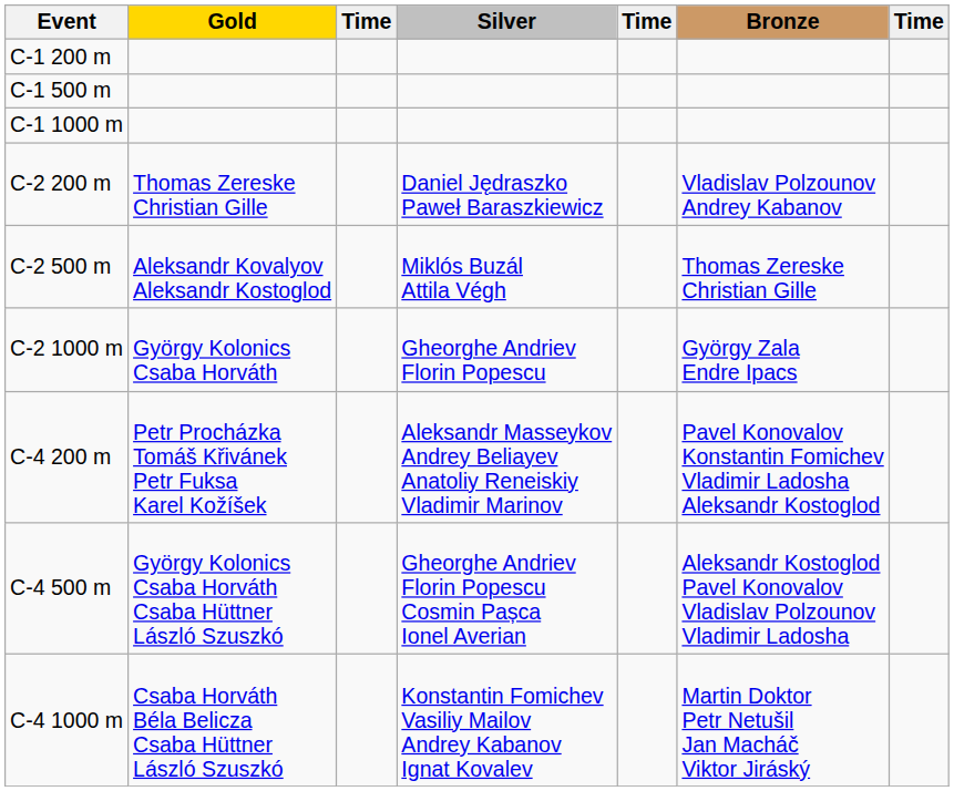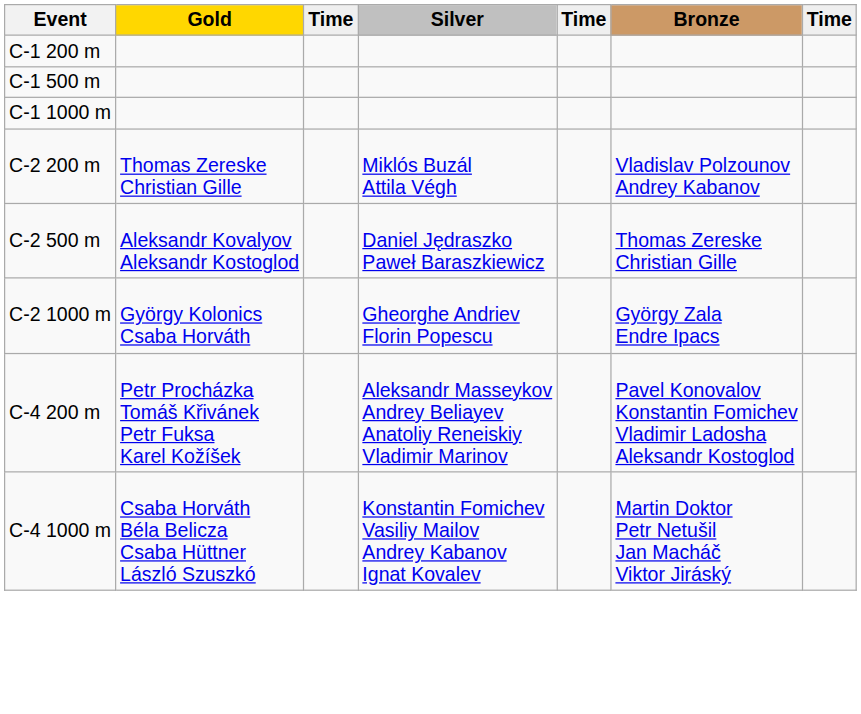 <table class="wikitable">
 <tr>
 <th>Event</th>
 <td align=center bgcolor="gold"><strong>Gold</strong></td>
 <td align=center bgcolor="EFEFEF"><strong>Time</strong></td>
 <td align=center bgcolor="silver"><strong>Silver</strong></td>
 <td align=center bgcolor="EFEFEF"><strong>Time</strong></td>
 <td align=center bgcolor="CC9966"><strong>Bronze</strong></td>
 <td align=center bgcolor="EFEFEF"><strong>Time</strong></td>
 </tr>
 <tr>
 <td>C-1 200 m</td>
 <td></td>
 <td></td>
 <td></td>
 <td></td>
 <td></td>
 <td></td>
 </tr>
 <tr>
 <td>C-1 500 m</td>
 <td></td>
 <td></td>
 <td></td>
 <td></td>
 <td></td>
 <td></td>
 </tr>
 <tr>
 <td>C-1 1000 m</td>
 <td></td>
 <td></td>
 <td></td>
 <td></td>
 <td></td>
 <td></td>
 </tr>
 <tr>
 <td>C-2 200 m</td>
 <td><br><a href='#'>Thomas Zereske</a><br><a href='#'>Christian Gille</a></td>
 <td></td>
-<td><br><a href='#'>Daniel Jędraszko</a><br><a href='#'>Paweł Baraszkiewicz</a></td>
+<td><br><a href='#'>Miklós Buzál</a><br><a href='#'>Attila Végh</a></td>
 <td></td>
 <td><br><a href='#'>Vladislav Polzounov</a><br><a href='#'>Andrey Kabanov</a></td>
 <td></td>
 </tr>
 <tr>
 <td>C-2 500 m</td>
 <td><br><a href='#'>Aleksandr Kovalyov</a><br><a href='#'>Aleksandr Kostoglod</a></td>
 <td></td>
-<td><br><a href='#'>Miklós Buzál</a><br><a href='#'>Attila Végh</a></td>
+<td><br><a href='#'>Daniel Jędraszko</a><br><a href='#'>Paweł Baraszkiewicz</a></td>
 <td></td>
 <td><br><a href='#'>Thomas Zereske</a><br><a href='#'>Christian Gille</a></td>
 <td></td>
 </tr>
 <tr>
 <td>C-2 1000 m</td>
 <td><br><a href='#'>György Kolonics</a><br><a href='#'>Csaba Horváth</a></td>
 <td></td>
 <td><br><a href='#'>Gheorghe Andriev</a><br><a href='#'>Florin Popescu</a></td>
 <td></td>
 <td><br><a href='#'>György Zala</a><br><a href='#'>Endre Ipacs</a></td>
 <td></td>
 </tr>
 <tr>
 <td>C-4 200 m</td>
 <td><br><a href='#'>Petr Procházka</a><br><a href='#'>Tomáš Křivánek</a><br><a href='#'>Petr Fuksa</a><br><a href='#'>Karel Kožíšek</a></td>
 <td></td>
 <td><br><a href='#'>Aleksandr Masseykov</a><br><a href='#'>Andrey Beliayev</a><br><a href='#'>Anatoliy Reneiskiy</a><br><a href='#'>Vladimir Marinov</a></td>
 <td></td>
 <td><br><a href='#'>Pavel Konovalov</a><br><a href='#'>Konstantin Fomichev</a><br><a href='#'>Vladimir Ladosha</a><br><a href='#'>Aleksandr Kostoglod</a></td>
 <td></td>
 </tr>
 <tr>
-<td>C-4 500 m</td>
-<td><br><a href='#'>György Kolonics</a><br><a href='#'>Csaba Horváth</a><br><a href='#'>Csaba Hüttner</a><br><a href='#'>László Szuszkó</a></td>
-<td></td>
-<td><br><a href='#'>Gheorghe Andriev</a><br><a href='#'>Florin Popescu</a><br><a href='#'>Cosmin Pașca</a><br><a href='#'>Ionel Averian</a></td>
-<td></td>
-<td><br><a href='#'>Aleksandr Kostoglod</a><br><a href='#'>Pavel Konovalov</a><br><a href='#'>Vladislav Polzounov</a><br><a href='#'>Vladimir Ladosha</a></td>
-<td></td>
-</tr>
-<tr>
 <td>C-4 1000 m</td>
 <td><br><a href='#'>Csaba Horváth</a><br><a href='#'>Béla Belicza</a><br><a href='#'>Csaba Hüttner</a><br><a href='#'>László Szuszkó</a></td>
 <td></td>
 <td><br><a href='#'>Konstantin Fomichev</a><br><a href='#'>Vasiliy Mailov</a><br><a href='#'>Andrey Kabanov</a><br><a href='#'>Ignat Kovalev</a></td>
 <td></td>
 <td><br><a href='#'>Martin Doktor</a><br><a href='#'>Petr Netušil</a><br><a href='#'>Jan Macháč</a><br><a href='#'>Viktor Jiráský</a></td>
 <td></td>
 </tr>
 </table>
